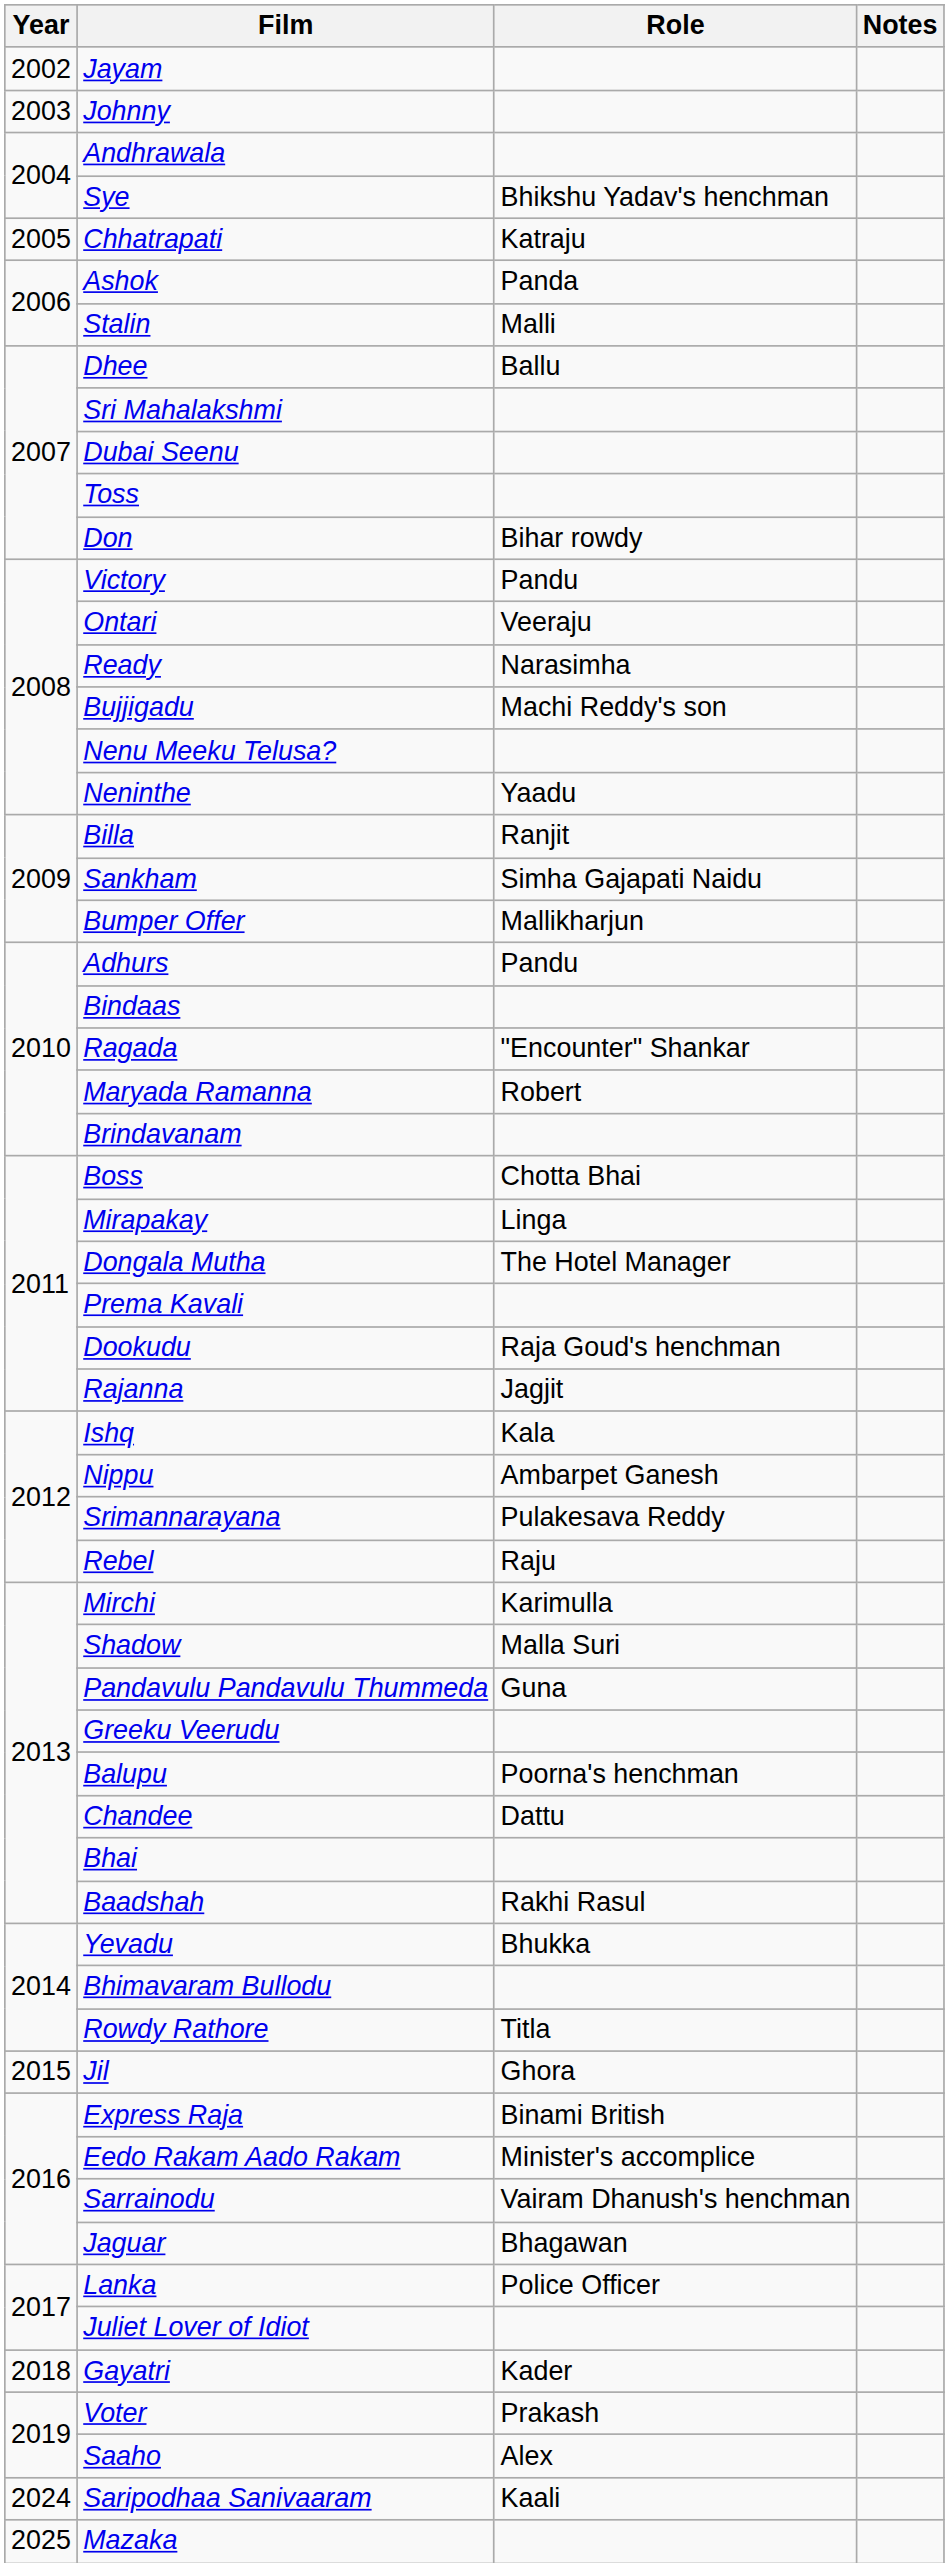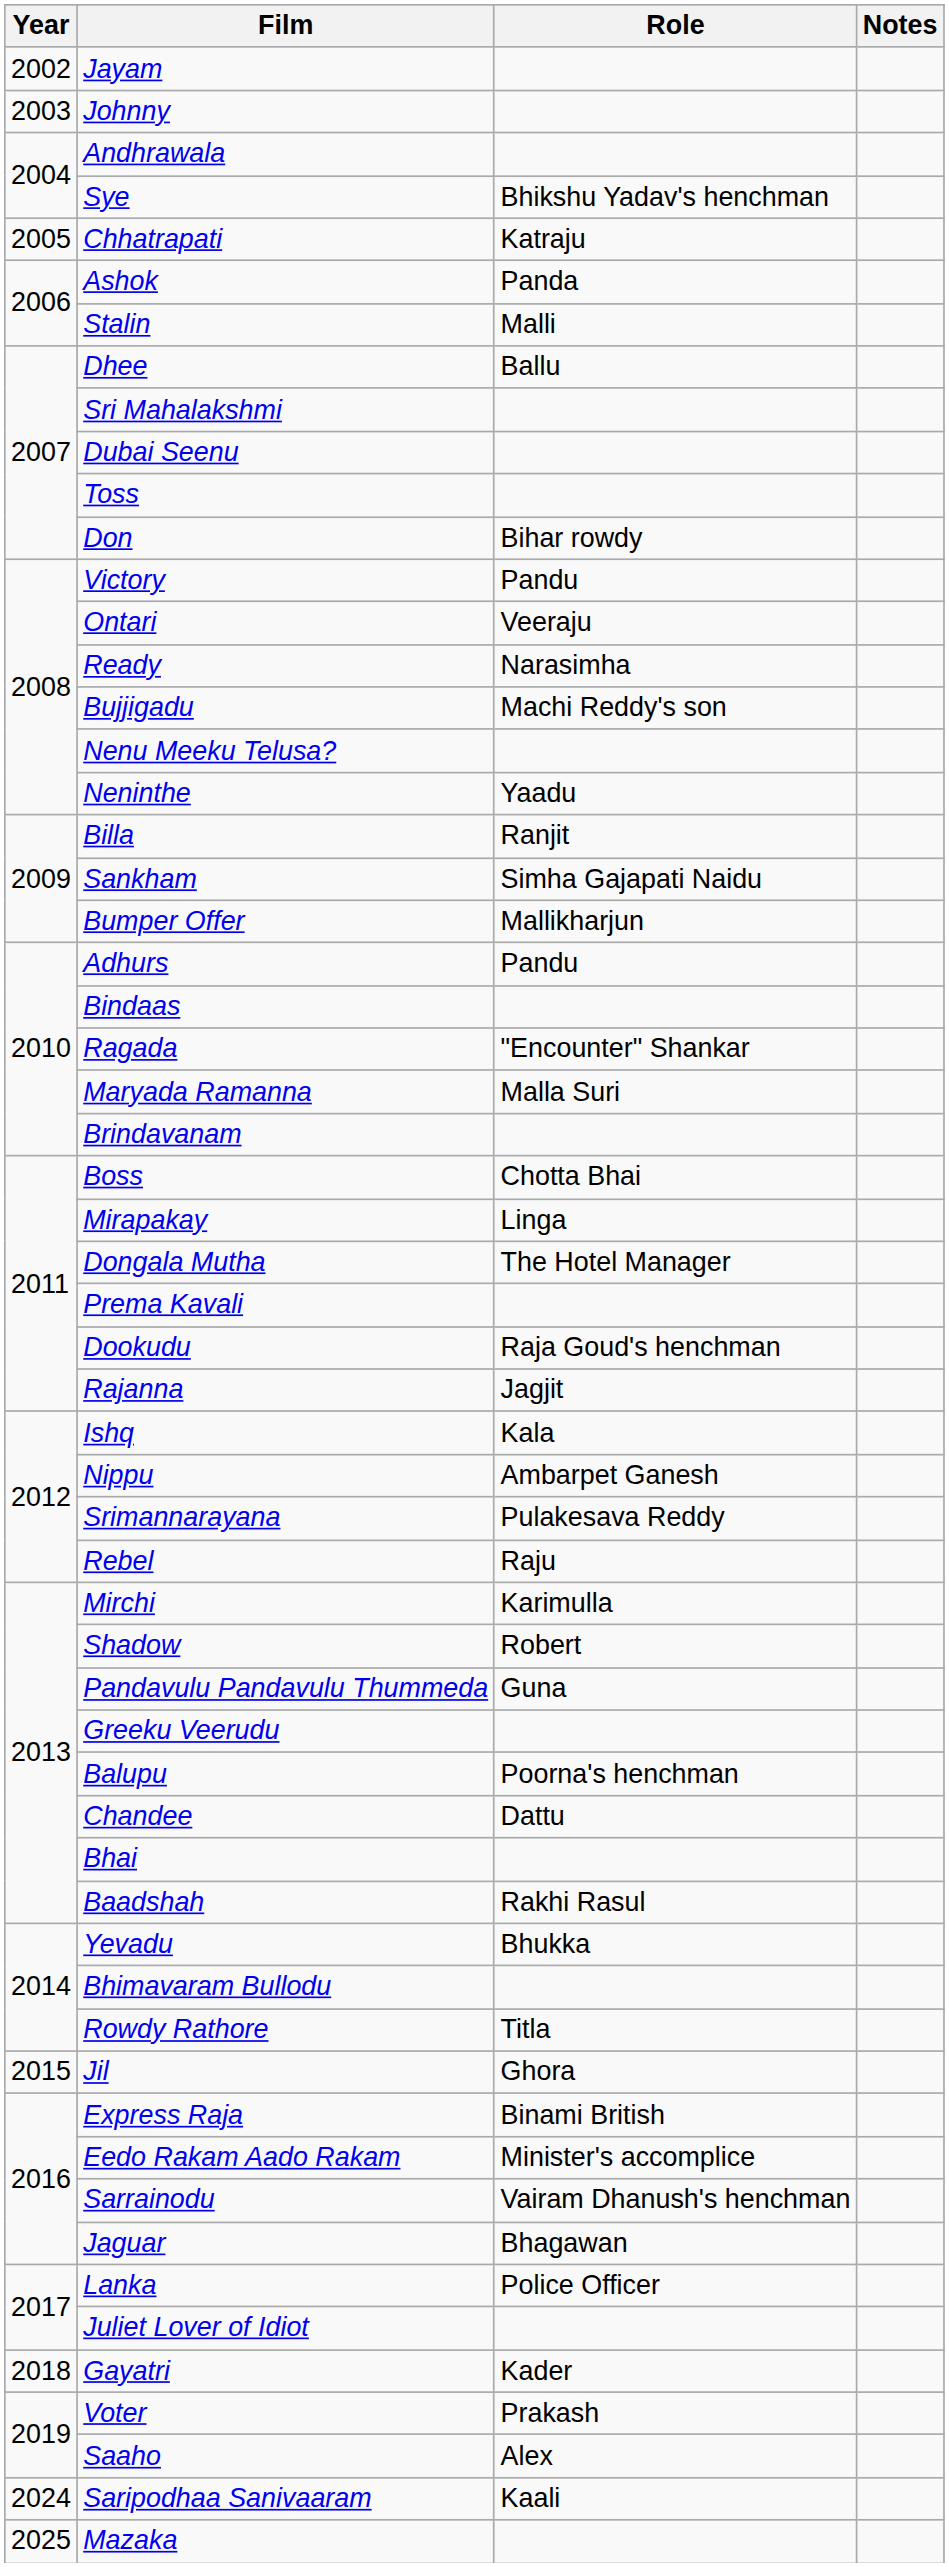 <table class="wikitable">
 <tr>
 <th>Year</th>
 <th>Film</th>
 <th>Role</th>
 <th>Notes</th>
 </tr>
 <tr>
 <td>2002</td>
 <td><em><a href='#'>Jayam</a></em></td>
 <td></td>
 <td></td>
 </tr>
 <tr>
 <td>2003</td>
 <td><em><a href='#'>Johnny</a></em></td>
 <td></td>
 <td></td>
 </tr>
 <tr>
 <td rowspan="2">2004</td>
 <td><em><a href='#'>Andhrawala</a></em></td>
 <td></td>
 <td></td>
 </tr>
 <tr>
 <td><em><a href='#'>Sye</a></em></td>
 <td>Bhikshu Yadav's henchman</td>
 <td></td>
 </tr>
 <tr>
 <td>2005</td>
 <td><em><a href='#'>Chhatrapati</a></em></td>
 <td>Katraju</td>
 <td></td>
 </tr>
 <tr>
 <td rowspan="2">2006</td>
 <td><em><a href='#'>Ashok</a></em></td>
 <td>Panda</td>
 <td></td>
 </tr>
 <tr>
 <td><em><a href='#'>Stalin</a></em></td>
 <td>Malli</td>
 <td></td>
 </tr>
 <tr>
 <td rowspan="5">2007</td>
 <td><em><a href='#'>Dhee</a></em></td>
 <td>Ballu</td>
 <td></td>
 </tr>
 <tr>
 <td><em><a href='#'>Sri Mahalakshmi</a></em></td>
 <td></td>
 <td></td>
 </tr>
 <tr>
 <td><em><a href='#'>Dubai Seenu</a></em></td>
 <td></td>
 <td></td>
 </tr>
 <tr>
 <td><em><a href='#'>Toss</a></em></td>
 <td></td>
 <td></td>
 </tr>
 <tr>
 <td><em><a href='#'>Don</a></em></td>
 <td>Bihar rowdy</td>
 <td></td>
 </tr>
 <tr>
 <td rowspan="6">2008</td>
 <td><em><a href='#'>Victory</a></em></td>
 <td>Pandu</td>
 <td></td>
 </tr>
 <tr>
 <td><em><a href='#'>Ontari</a></em></td>
 <td>Veeraju</td>
 <td></td>
 </tr>
 <tr>
 <td><em><a href='#'>Ready</a></em></td>
 <td>Narasimha</td>
 <td></td>
 </tr>
 <tr>
 <td><em><a href='#'>Bujjigadu</a></em></td>
 <td>Machi Reddy's son</td>
 <td></td>
 </tr>
 <tr>
 <td><em><a href='#'>Nenu Meeku Telusa?</a></em></td>
 <td></td>
 <td></td>
 </tr>
 <tr>
 <td><em><a href='#'>Neninthe</a></em></td>
 <td>Yaadu</td>
 <td></td>
 </tr>
 <tr>
 <td rowspan="3">2009</td>
 <td><em><a href='#'>Billa</a></em></td>
 <td>Ranjit</td>
 <td></td>
 </tr>
 <tr>
 <td><em><a href='#'>Sankham</a></em></td>
 <td>Simha Gajapati Naidu</td>
 <td></td>
 </tr>
 <tr>
 <td><em><a href='#'>Bumper Offer</a></em></td>
 <td>Mallikharjun</td>
 <td></td>
 </tr>
 <tr>
 <td rowspan="5">2010</td>
 <td><em><a href='#'>Adhurs</a></em></td>
 <td>Pandu</td>
 <td></td>
 </tr>
 <tr>
 <td><em><a href='#'>Bindaas</a></em></td>
 <td></td>
 <td></td>
 </tr>
 <tr>
 <td><em><a href='#'>Ragada</a></em></td>
 <td>"Encounter" Shankar</td>
 <td></td>
 </tr>
 <tr>
 <td><em><a href='#'>Maryada Ramanna</a></em></td>
-<td>Robert</td>
+<td>Malla Suri</td>
 <td></td>
 </tr>
 <tr>
 <td><em><a href='#'>Brindavanam</a></em></td>
 <td></td>
 <td></td>
 </tr>
 <tr>
 <td rowspan="6">2011</td>
 <td><em><a href='#'>Boss</a></em></td>
 <td>Chotta Bhai</td>
 <td></td>
 </tr>
 <tr>
 <td><em><a href='#'>Mirapakay</a></em></td>
 <td>Linga</td>
 <td></td>
 </tr>
 <tr>
 <td><em><a href='#'>Dongala Mutha</a></em></td>
 <td>The Hotel Manager</td>
 <td></td>
 </tr>
 <tr>
 <td><em><a href='#'>Prema Kavali</a></em></td>
 <td></td>
 <td></td>
 </tr>
 <tr>
 <td><em><a href='#'>Dookudu</a></em></td>
 <td>Raja Goud's henchman</td>
 <td></td>
 </tr>
 <tr>
 <td><em><a href='#'>Rajanna</a></em></td>
 <td>Jagjit</td>
 <td></td>
 </tr>
 <tr>
 <td rowspan="4">2012</td>
 <td><em><a href='#'>Ishq</a></em></td>
 <td>Kala</td>
 <td></td>
 </tr>
 <tr>
 <td><em><a href='#'>Nippu</a></em></td>
 <td>Ambarpet Ganesh</td>
 <td></td>
 </tr>
 <tr>
 <td><em><a href='#'>Srimannarayana</a></em></td>
 <td>Pulakesava Reddy</td>
 <td></td>
 </tr>
 <tr>
 <td><em><a href='#'>Rebel</a></em></td>
 <td>Raju</td>
 <td></td>
 </tr>
 <tr>
 <td rowspan="8">2013</td>
 <td><em><a href='#'>Mirchi</a></em></td>
 <td>Karimulla</td>
 <td></td>
 </tr>
 <tr>
 <td><em><a href='#'>Shadow</a></em></td>
-<td>Malla Suri</td>
+<td>Robert</td>
 <td></td>
 </tr>
 <tr>
 <td><em><a href='#'>Pandavulu Pandavulu Thummeda</a></em></td>
 <td>Guna</td>
 <td></td>
 </tr>
 <tr>
 <td><em><a href='#'>Greeku Veerudu</a></em></td>
 <td></td>
 <td></td>
 </tr>
 <tr>
 <td><em><a href='#'>Balupu</a></em></td>
 <td>Poorna's henchman</td>
 <td></td>
 </tr>
 <tr>
 <td><em><a href='#'>Chandee</a></em></td>
 <td>Dattu</td>
 <td></td>
 </tr>
 <tr>
 <td><em><a href='#'>Bhai</a></em></td>
 <td></td>
 <td></td>
 </tr>
 <tr>
 <td><em><a href='#'>Baadshah</a></em></td>
 <td>Rakhi Rasul</td>
 <td></td>
 </tr>
 <tr>
 <td rowspan="3">2014</td>
 <td><em><a href='#'>Yevadu</a></em></td>
 <td>Bhukka</td>
 <td></td>
 </tr>
 <tr>
 <td><em><a href='#'>Bhimavaram Bullodu</a></em></td>
 <td></td>
 <td></td>
 </tr>
 <tr>
 <td><em><a href='#'>Rowdy Rathore</a></em></td>
 <td>Titla</td>
 <td></td>
 </tr>
 <tr>
 <td>2015</td>
 <td><em><a href='#'>Jil</a></em></td>
 <td>Ghora</td>
 <td></td>
 </tr>
 <tr>
 <td rowspan="4">2016</td>
 <td><em><a href='#'>Express Raja</a></em></td>
 <td>Binami British</td>
 <td></td>
 </tr>
 <tr>
 <td><em><a href='#'>Eedo Rakam Aado Rakam</a></em></td>
 <td>Minister's accomplice</td>
 <td></td>
 </tr>
 <tr>
 <td><em><a href='#'>Sarrainodu</a></em></td>
 <td>Vairam Dhanush's henchman</td>
 <td></td>
 </tr>
 <tr>
 <td><em><a href='#'>Jaguar</a></em></td>
 <td>Bhagawan</td>
 <td></td>
 </tr>
 <tr>
 <td rowspan="2">2017</td>
 <td><em><a href='#'>Lanka</a></em></td>
 <td>Police Officer</td>
 <td></td>
 </tr>
 <tr>
 <td><em><a href='#'>Juliet Lover of Idiot</a></em></td>
 <td></td>
 <td></td>
 </tr>
 <tr>
 <td>2018</td>
 <td><em><a href='#'>Gayatri</a></em></td>
 <td>Kader</td>
 <td></td>
 </tr>
 <tr>
 <td rowspan="2">2019</td>
 <td><em><a href='#'>Voter</a></em></td>
 <td>Prakash</td>
 <td></td>
 </tr>
 <tr>
 <td><em><a href='#'>Saaho</a></em></td>
 <td>Alex</td>
 <td></td>
 </tr>
 <tr>
 <td>2024</td>
 <td><em><a href='#'>Saripodhaa Sanivaaram</a></em></td>
 <td>Kaali</td>
 <td></td>
 </tr>
 <tr>
 <td>2025</td>
 <td><em><a href='#'>Mazaka</a></em></td>
 <td></td>
 <td></td>
 </tr>
 </table>
